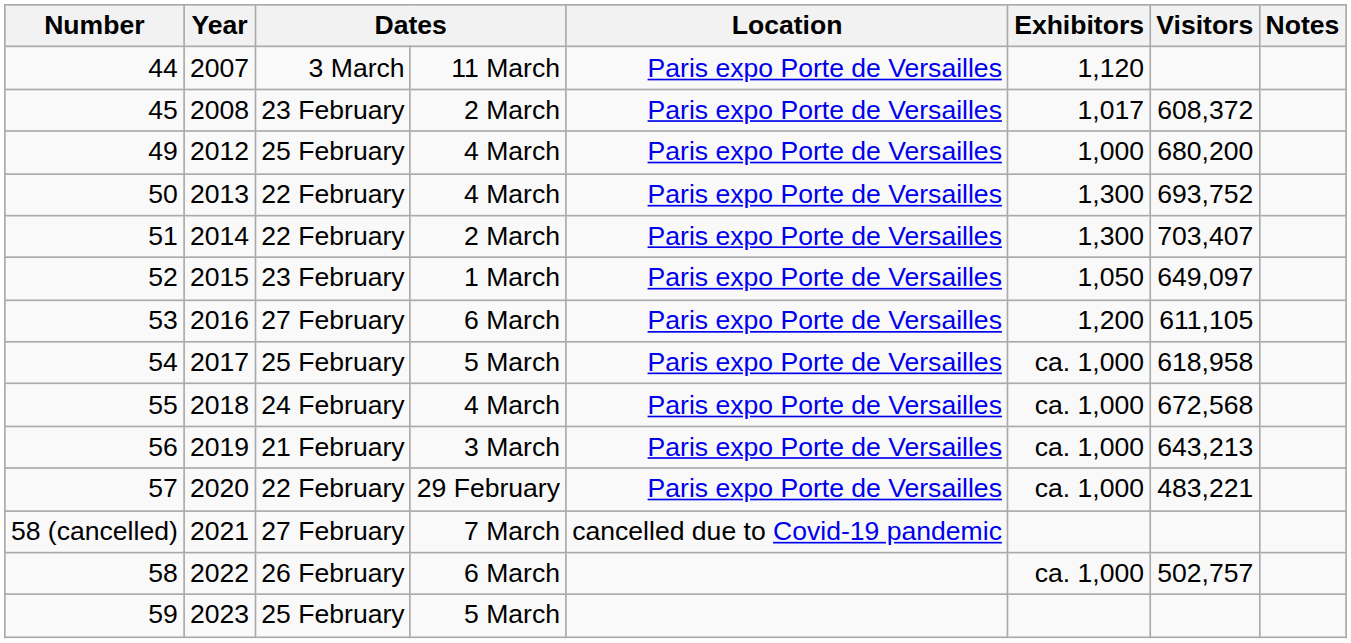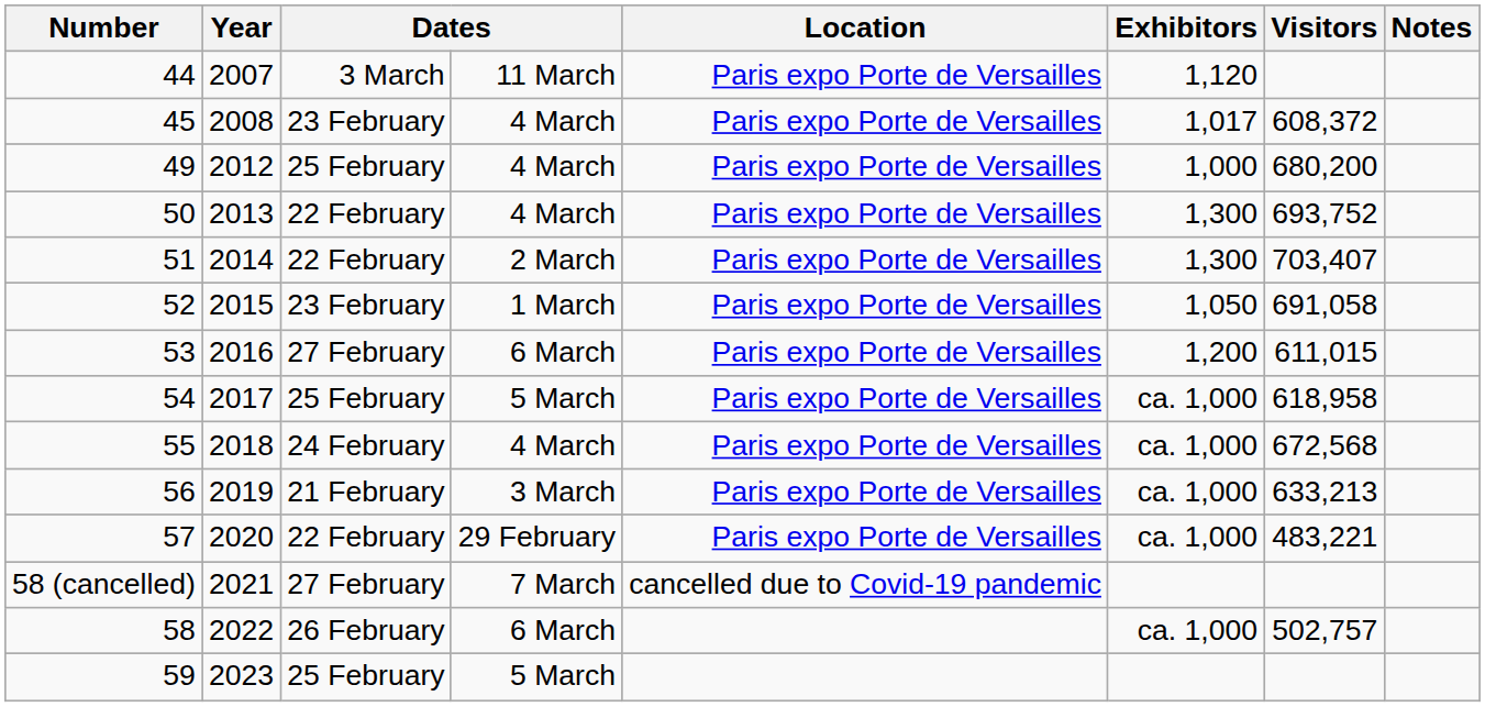 <table class="wikitable centre" style="text-align:right">
 <tr>
 <th>Number</th>
 <th>Year</th>
 <th colspan="2">Dates</th>
 <th>Location</th>
 <th>Exhibitors</th>
 <th>Visitors</th>
 <th>Notes</th>
 </tr>
 <tr>
 <td>44</td>
 <td align="center">2007</td>
 <td>3 March</td>
 <td>11 March</td>
 <td><a href='#'>Paris expo Porte de Versailles</a></td>
 <td>1,120</td>
 <td></td>
 <td></td>
 </tr>
 <tr>
 <td>45</td>
 <td align="center">2008</td>
 <td>23 February</td>
-<td>2 March</td>
+<td>4 March</td>
 <td><a href='#'>Paris expo Porte de Versailles</a></td>
 <td>1,017</td>
 <td>608,372</td>
 <td></td>
 </tr>
 <tr>
 <td>49</td>
 <td align="center">2012</td>
 <td>25 February</td>
 <td>4 March</td>
 <td><a href='#'>Paris expo Porte de Versailles</a></td>
 <td>1,000</td>
 <td>680,200</td>
 <td></td>
 </tr>
 <tr>
 <td>50</td>
 <td align="center">2013</td>
 <td>22 February</td>
 <td>4 March</td>
 <td><a href='#'>Paris expo Porte de Versailles</a></td>
 <td>1,300</td>
 <td>693,752</td>
 <td></td>
 </tr>
 <tr>
 <td>51</td>
 <td align="center">2014</td>
 <td>22 February</td>
 <td>2 March</td>
 <td><a href='#'>Paris expo Porte de Versailles</a></td>
 <td>1,300</td>
 <td>703,407</td>
 <td></td>
 </tr>
 <tr>
 <td>52</td>
 <td align="center">2015</td>
 <td>23 February</td>
 <td>1 March</td>
 <td><a href='#'>Paris expo Porte de Versailles</a></td>
 <td>1,050</td>
-<td>649,097</td>
+<td>691,058</td>
 <td></td>
 </tr>
 <tr>
 <td>53</td>
 <td>2016</td>
 <td>27 February</td>
 <td>6 March</td>
 <td><a href='#'>Paris expo Porte de Versailles</a></td>
 <td>1,200</td>
-<td>611,105</td>
+<td>611,015</td>
 <td></td>
 </tr>
 <tr>
 <td>54</td>
 <td>2017</td>
 <td>25 February</td>
 <td>5 March</td>
 <td><a href='#'>Paris expo Porte de Versailles</a></td>
 <td>ca. 1,000</td>
 <td>618,958</td>
 <td></td>
 </tr>
 <tr>
 <td>55</td>
 <td>2018</td>
 <td>24 February</td>
 <td>4 March</td>
 <td><a href='#'>Paris expo Porte de Versailles</a></td>
 <td>ca. 1,000</td>
 <td>672,568</td>
 <td></td>
 </tr>
 <tr>
 <td>56</td>
 <td>2019</td>
 <td>21 February</td>
 <td>3 March</td>
 <td><a href='#'>Paris expo Porte de Versailles</a></td>
 <td>ca. 1,000</td>
-<td>643,213</td>
+<td>633,213</td>
 <td></td>
 </tr>
 <tr>
 <td>57</td>
 <td>2020</td>
 <td>22 February</td>
 <td>29 February</td>
 <td><a href='#'>Paris expo Porte de Versailles</a></td>
 <td>ca. 1,000</td>
 <td>483,221</td>
 <td></td>
 </tr>
 <tr>
 <td>58 (cancelled)</td>
 <td>2021</td>
 <td>27 February</td>
 <td>7 March</td>
 <td>cancelled due to <a href='#'>Covid-19 pandemic</a></td>
 <td></td>
 <td></td>
 <td></td>
 </tr>
 <tr>
 <td>58</td>
 <td>2022</td>
 <td>26 February</td>
 <td>6 March</td>
 <td></td>
 <td>ca. 1,000</td>
 <td>502,757</td>
 <td></td>
 </tr>
 <tr>
 <td>59</td>
 <td>2023</td>
 <td>25 February</td>
 <td>5 March</td>
 <td></td>
 <td></td>
 <td></td>
 <td></td>
 </tr>
 </table>
